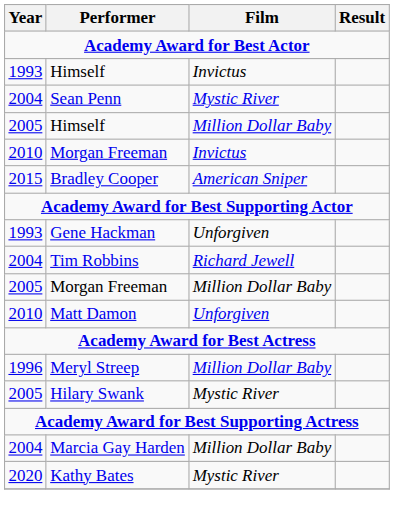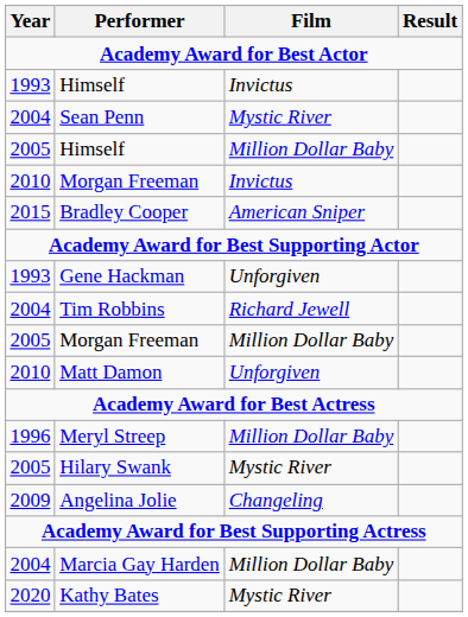 <table class="wikitable">
 <tr>
 <th><strong>Year</strong></th>
 <th><strong>Performer</strong></th>
 <th><strong>Film</strong></th>
 <th><strong>Result</strong></th>
 </tr>
 <tr>
 <td colspan="4" style="text-align:center;"><strong><a href='#'>Academy Award for Best Actor</a></strong></td>
 </tr>
 <tr>
 <td><a href='#'>1993</a></td>
 <td>Himself</td>
 <td><em>Invictus</em></td>
 <td></td>
 </tr>
 <tr>
 <td><a href='#'>2004</a></td>
 <td><a href='#'>Sean Penn</a></td>
 <td><a href='#'><em>Mystic River</em></a></td>
 <td></td>
 </tr>
 <tr>
 <td><a href='#'>2005</a></td>
 <td>Himself</td>
 <td><em><a href='#'>Million Dollar Baby</a></em></td>
 <td></td>
 </tr>
 <tr>
 <td><a href='#'>2010</a></td>
 <td><a href='#'>Morgan Freeman</a></td>
 <td><a href='#'><em>Invictus</em></a></td>
 <td></td>
 </tr>
 <tr>
 <td><a href='#'>2015</a></td>
 <td><a href='#'>Bradley Cooper</a></td>
 <td><em><a href='#'>American Sniper</a></em></td>
 <td></td>
 </tr>
 <tr>
 <td colspan="4" style="text-align:center;"><strong><a href='#'>Academy Award for Best Supporting Actor</a></strong></td>
 </tr>
 <tr>
 <td><a href='#'>1993</a></td>
 <td><a href='#'>Gene Hackman</a></td>
 <td><em>Unforgiven</em></td>
 <td></td>
 </tr>
 <tr>
 <td><a href='#'>2004</a></td>
 <td><a href='#'>Tim Robbins</a></td>
 <td><a href='#'><em>Richard Jewell</em></a></td>
 <td></td>
 </tr>
 <tr>
 <td><a href='#'>2005</a></td>
 <td>Morgan Freeman</td>
 <td><em>Million Dollar Baby</em></td>
 <td></td>
 </tr>
 <tr>
 <td><a href='#'>2010</a></td>
 <td><a href='#'>Matt Damon</a></td>
 <td><em><a href='#'>Unforgiven</a></em></td>
 <td></td>
 </tr>
 <tr>
 <td colspan="4" style="text-align:center;"><strong><a href='#'>Academy Award for Best Actress</a></strong></td>
 </tr>
 <tr>
 <td><a href='#'>1996</a></td>
 <td><a href='#'>Meryl Streep</a></td>
 <td><em><a href='#'>Million Dollar Baby</a></em></td>
 <td></td>
 </tr>
 <tr>
 <td><a href='#'>2005</a></td>
 <td><a href='#'>Hilary Swank</a></td>
 <td><em>Mystic River</em></td>
 <td></td>
 </tr>
 <tr>
+<td><a href='#'>2009</a></td>
+<td><a href='#'>Angelina Jolie</a></td>
+<td><a href='#'><em>Changeling</em></a></td>
+<td></td>
+</tr>
+<tr>
 <td colspan="4" style="text-align:center;"><strong><a href='#'>Academy Award for Best Supporting Actress</a></strong></td>
 </tr>
 <tr>
 <td><a href='#'>2004</a></td>
 <td><a href='#'>Marcia Gay Harden</a></td>
 <td><em>Million Dollar Baby</em></td>
 <td></td>
 </tr>
 <tr>
 <td><a href='#'>2020</a></td>
 <td><a href='#'>Kathy Bates</a></td>
 <td><em>Mystic River</em></td>
 <td></td>
 </tr>
 <tr>
 </tr>
 </table>
